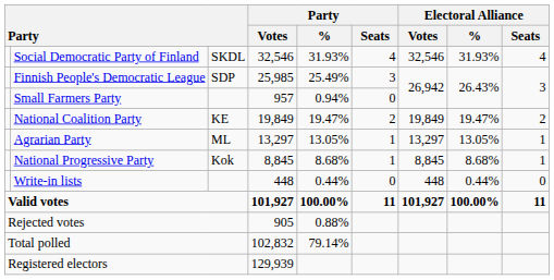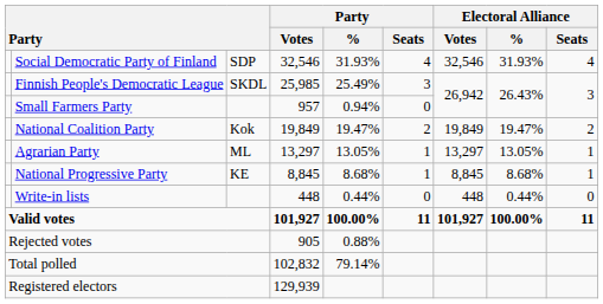 <table class="wikitable" border="1" style="text-align:right;">
 <tr>
 <th style="text-align:left;" valign=bottom rowspan=2 colspan=3>Party</th>
 <th colspan=3>Party</th>
 <th colspan=3>Electoral Alliance</th>
 </tr>
 <tr>
 <th align=center valign=bottom width="50">Votes</th>
 <th align=center valign=bottom width="50">%</th>
 <th align=center valign=bottom width="50">Seats</th>
 <th align=center valign=bottom width="50">Votes</th>
 <th align=center valign=bottom width="50">%</th>
 <th align=center valign=bottom width="50">Seats</th>
 </tr>
 <tr>
 <td></td>
 <td align=left style="white-space: nowrap;"><a href='#'>Social Democratic Party of Finland</a></td>
-<td align=left>SKDL</td>
+<td align=left>SDP</td>
 <td>32,546</td>
 <td>31.93%</td>
 <td>4</td>
 <td>32,546</td>
 <td>31.93%</td>
 <td>4</td>
 </tr>
 <tr>
 <td></td>
 <td align=left><a href='#'>Finnish People's Democratic League</a></td>
-<td align=left>SDP</td>
+<td align=left>SKDL</td>
 <td>25,985</td>
 <td>25.49%</td>
 <td>3</td>
 <td rowspan=2>26,942</td>
 <td rowspan=2>26.43%</td>
 <td rowspan=2>3</td>
 </tr>
 <tr>
 <td></td>
 <td align=left><a href='#'>Small Farmers Party</a></td>
 <td align=left></td>
 <td>957</td>
 <td>0.94%</td>
 <td>0</td>
 </tr>
 <tr>
 <td></td>
 <td align=left><a href='#'>National Coalition Party</a></td>
-<td align=left>KE</td>
+<td align=left>Kok</td>
 <td>19,849</td>
 <td>19.47%</td>
 <td>2</td>
 <td>19,849</td>
 <td>19.47%</td>
 <td>2</td>
 </tr>
 <tr>
 <td></td>
 <td align=left><a href='#'>Agrarian Party</a></td>
 <td align=left>ML</td>
 <td>13,297</td>
 <td>13.05%</td>
 <td>1</td>
 <td>13,297</td>
 <td>13.05%</td>
 <td>1</td>
 </tr>
 <tr>
 <td></td>
 <td align=left><a href='#'>National Progressive Party</a></td>
-<td align=left>Kok</td>
+<td align=left>KE</td>
 <td>8,845</td>
 <td>8.68%</td>
 <td>1</td>
 <td>8,845</td>
 <td>8.68%</td>
 <td>1</td>
 </tr>
 <tr>
 <td></td>
 <td align=left><a href='#'>Write-in lists</a></td>
 <td align=left></td>
 <td>448</td>
 <td>0.44%</td>
 <td>0</td>
 <td>448</td>
 <td>0.44%</td>
 <td>0</td>
 </tr>
 <tr style="font-weight:bold">
 <td align=left colspan=3>Valid votes</td>
 <td>101,927</td>
 <td>100.00%</td>
 <td>11</td>
 <td>101,927</td>
 <td>100.00%</td>
 <td>11</td>
 </tr>
 <tr>
 <td align=left colspan=3>Rejected votes</td>
 <td>905</td>
 <td>0.88%</td>
 <td></td>
 <td></td>
 <td></td>
 <td></td>
 </tr>
 <tr>
 <td align=left colspan=3>Total polled</td>
 <td>102,832</td>
 <td>79.14%</td>
 <td></td>
 <td></td>
 <td></td>
 <td></td>
 </tr>
 <tr>
 <td align=left colspan=3>Registered electors</td>
 <td>129,939</td>
 <td></td>
 <td></td>
 <td></td>
 <td></td>
 <td></td>
 </tr>
 </table>
